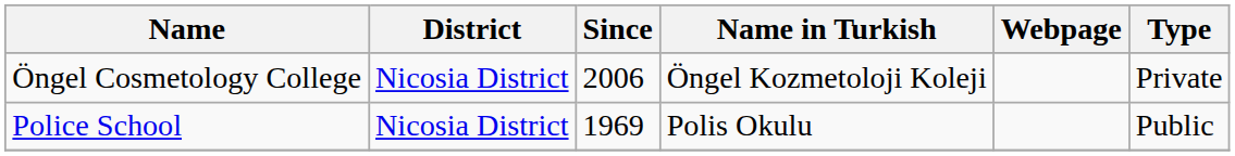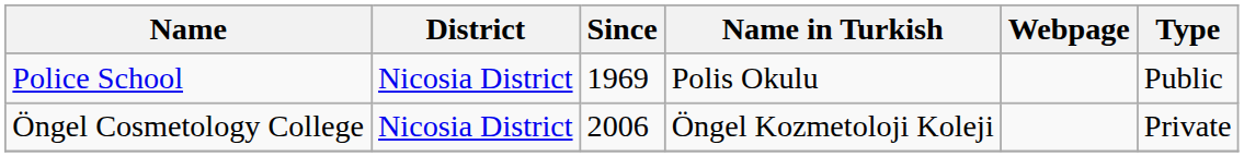 <table class="wikitable">
 <tr>
 <th>Name</th>
 <th>District</th>
 <th>Since</th>
 <th>Name in Turkish</th>
 <th>Webpage</th>
 <th>Type</th>
 </tr>
 <tr>
+<td><a href='#'>Police School</a></td>
+<td><a href='#'>Nicosia District</a></td>
+<td>1969</td>
+<td>Polis Okulu</td>
+<td></td>
+<td>Public</td>
+</tr>
+<tr>
 <td>Öngel Cosmetology College</td>
 <td><a href='#'>Nicosia District</a></td>
 <td>2006</td>
 <td>Öngel Kozmetoloji Koleji</td>
 <td></td>
 <td>Private</td>
 </tr>
 <tr>
-<td><a href='#'>Police School</a></td>
-<td><a href='#'>Nicosia District</a></td>
-<td>1969</td>
-<td>Polis Okulu</td>
-<td></td>
-<td>Public</td>
-</tr>
-<tr>
 </tr>
 </table>
